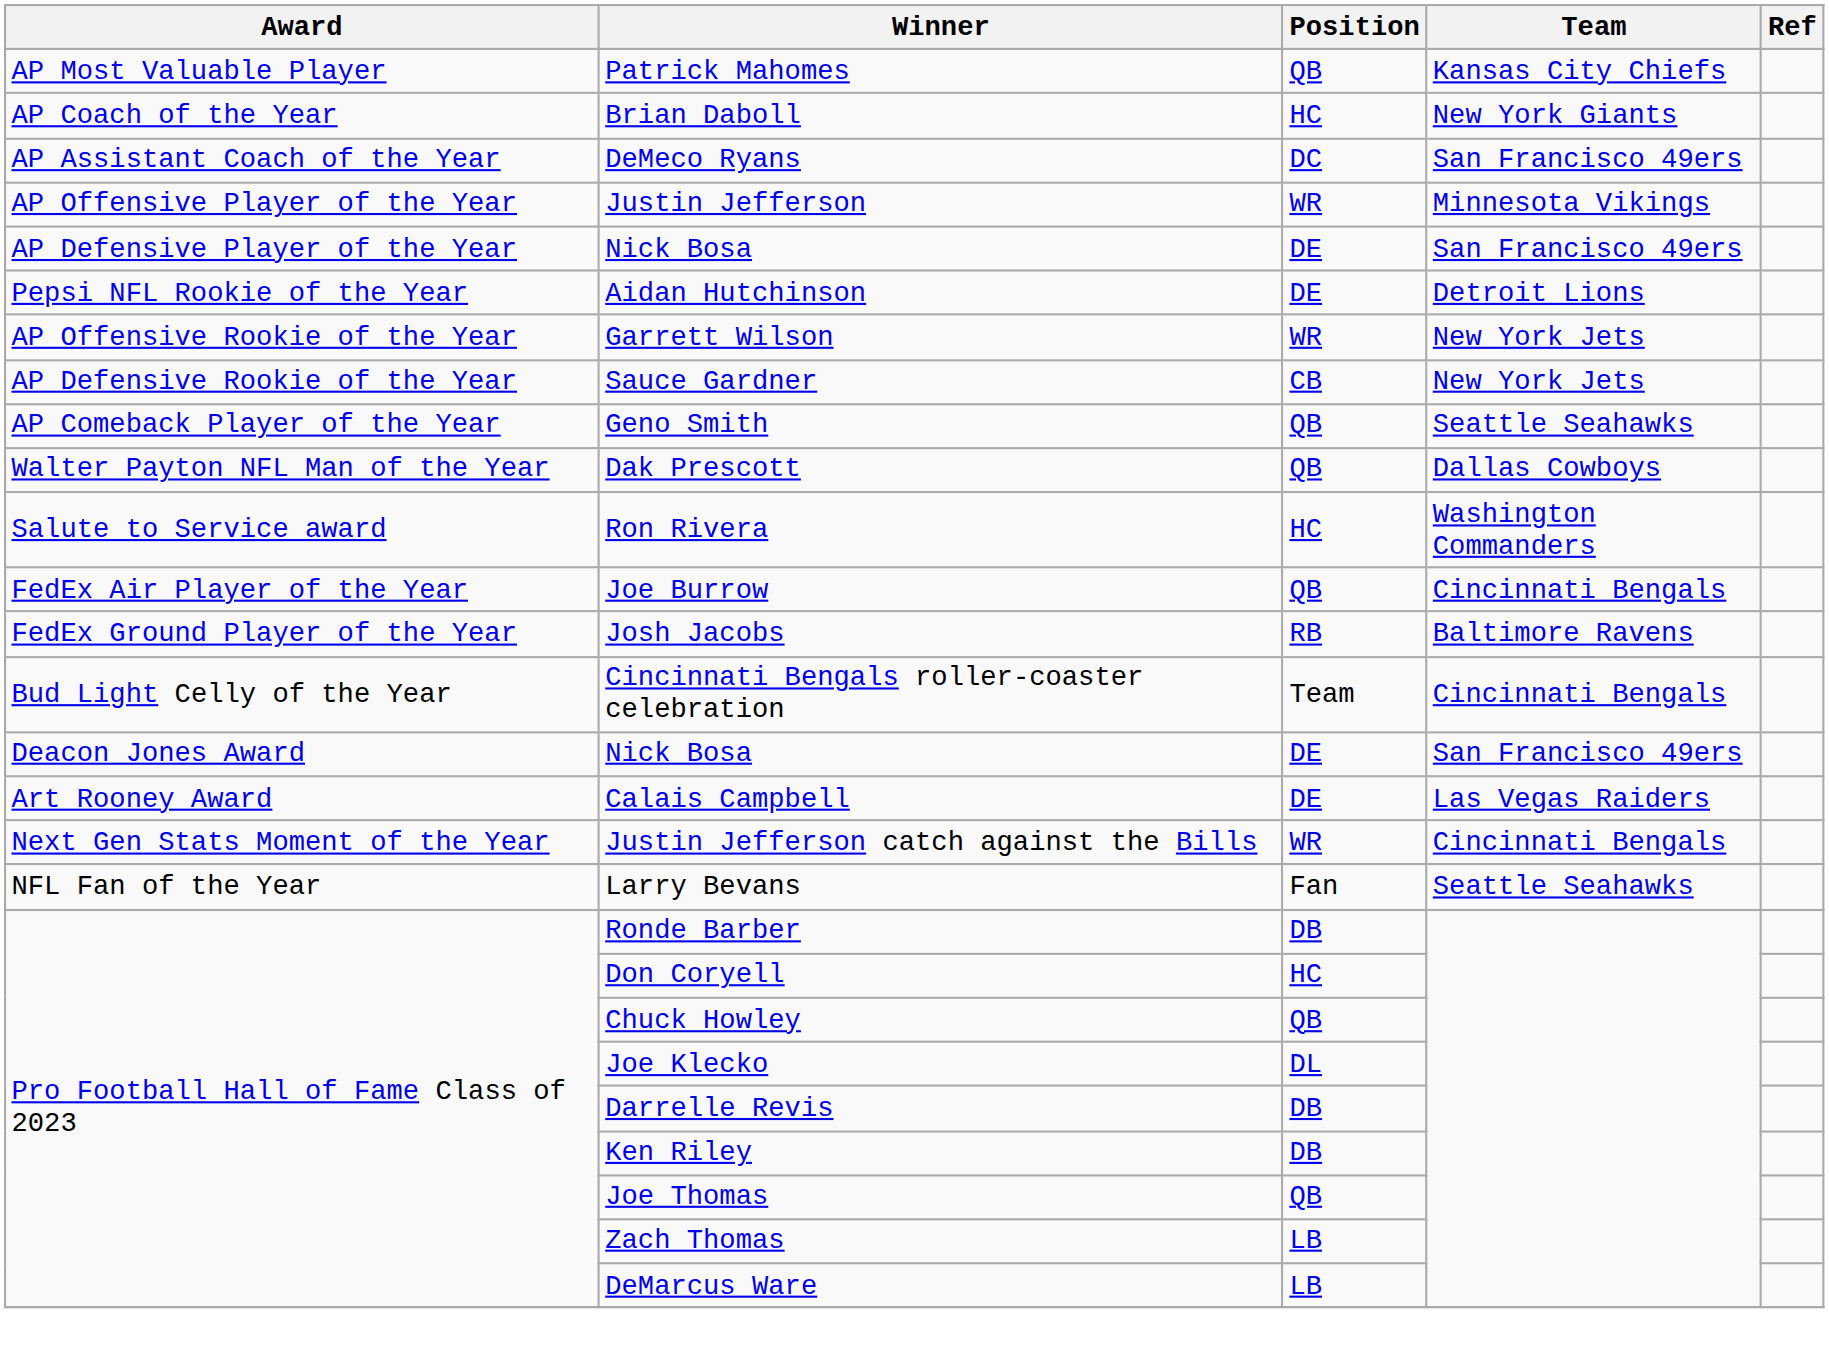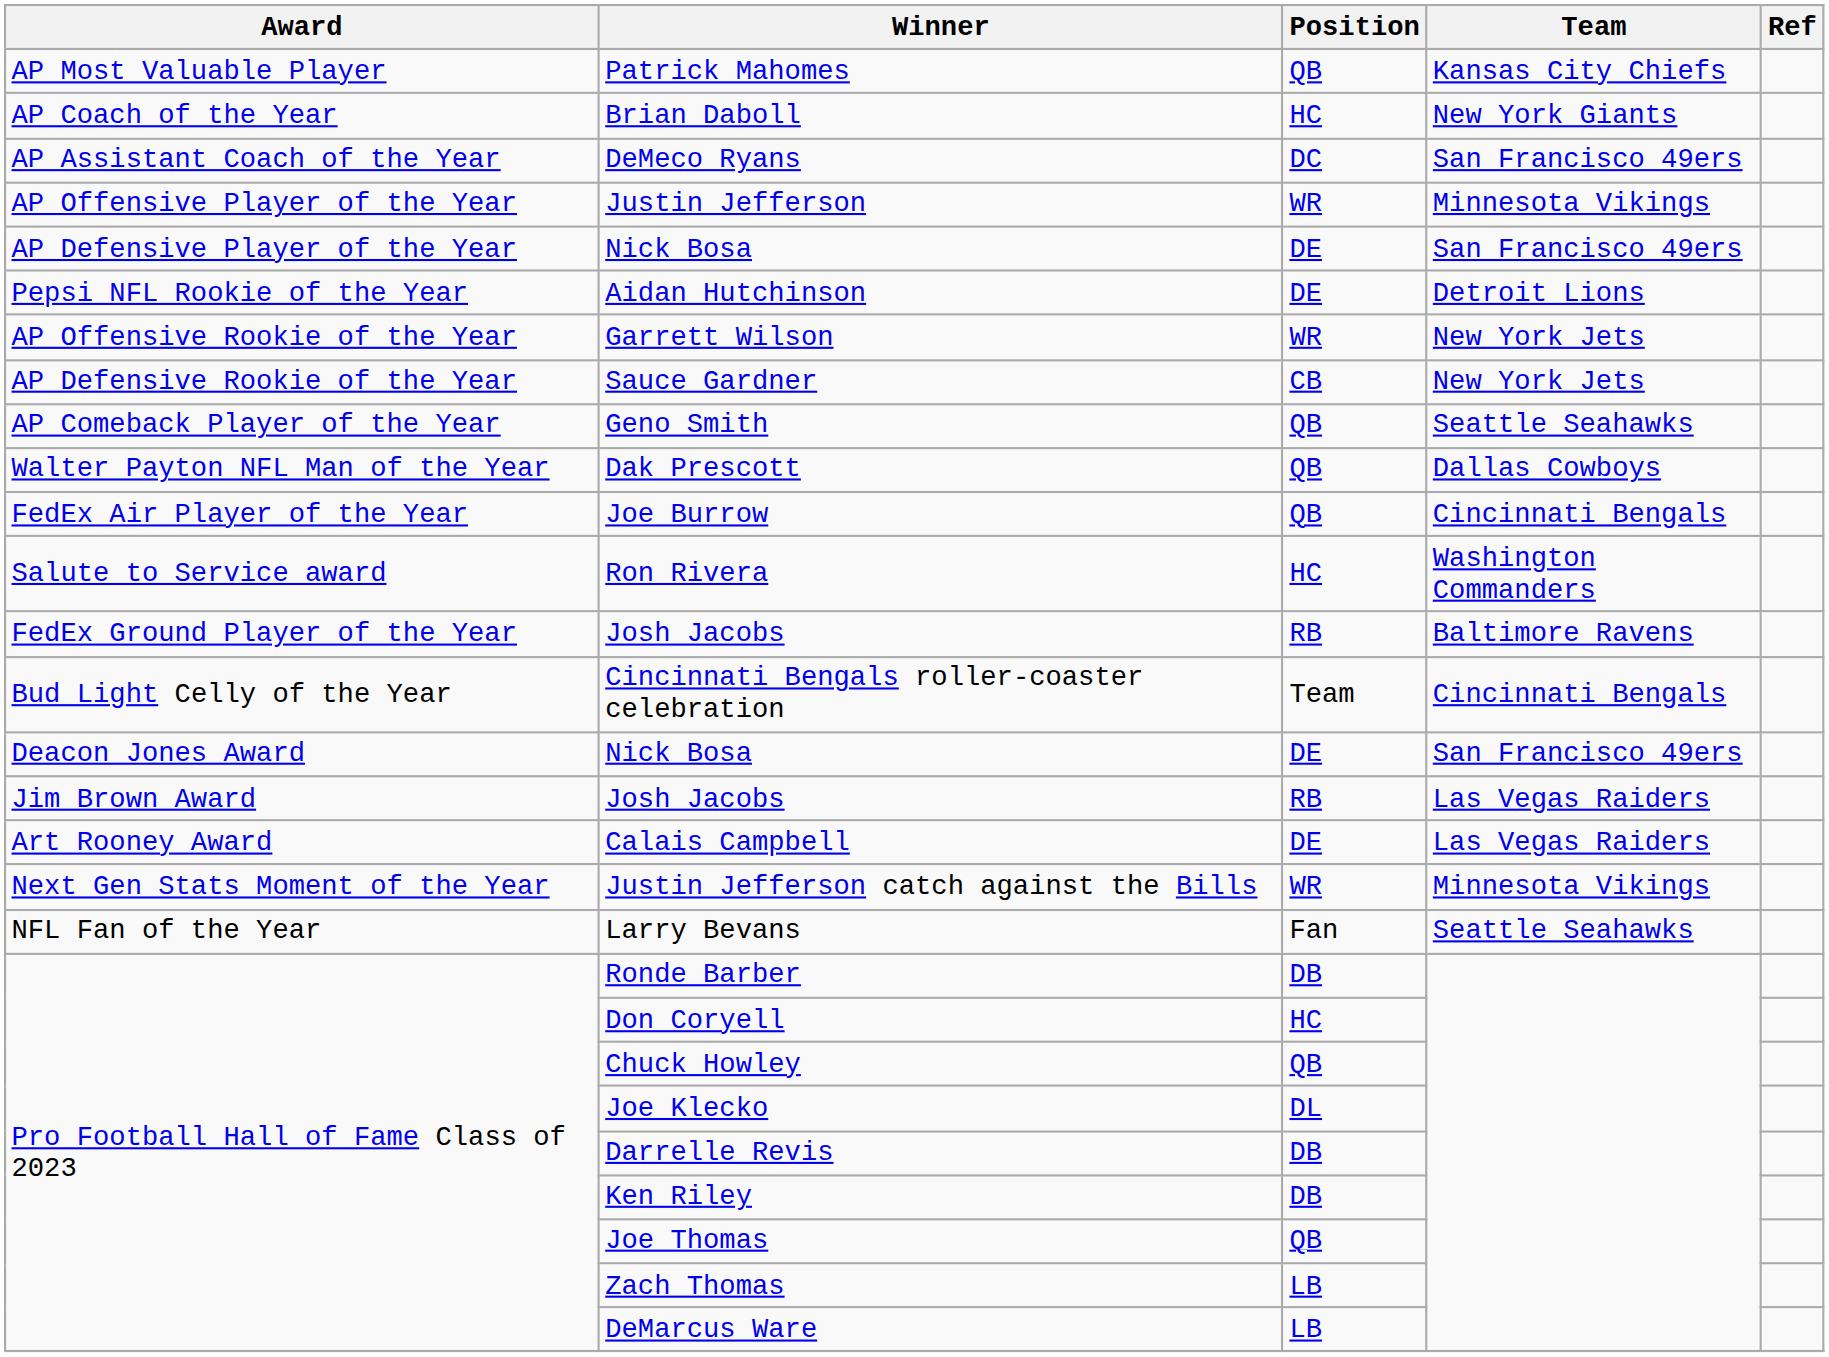 <table class="wikitable source">
 <tr>
 <th>Award</th>
 <th>Winner</th>
 <th>Position</th>
 <th>Team</th>
 <th>Ref</th>
 </tr>
 <tr>
 <td><a href='#'>AP Most Valuable Player</a></td>
 <td><a href='#'>Patrick Mahomes</a></td>
 <td><a href='#'>QB</a></td>
 <td><a href='#'>Kansas City Chiefs</a></td>
 <td></td>
 </tr>
 <tr>
 <td><a href='#'>AP Coach of the Year</a></td>
 <td><a href='#'>Brian Daboll</a></td>
 <td><a href='#'>HC</a></td>
 <td><a href='#'>New York Giants</a></td>
 <td></td>
 </tr>
 <tr>
 <td><a href='#'>AP Assistant Coach of the Year</a></td>
 <td><a href='#'>DeMeco Ryans</a></td>
 <td><a href='#'>DC</a></td>
 <td><a href='#'>San Francisco 49ers</a></td>
 <td></td>
 </tr>
 <tr>
 <td><a href='#'>AP Offensive Player of the Year</a></td>
 <td><a href='#'>Justin Jefferson</a></td>
 <td><a href='#'>WR</a></td>
 <td><a href='#'>Minnesota Vikings</a></td>
 <td></td>
 </tr>
 <tr>
 <td><a href='#'>AP Defensive Player of the Year</a></td>
 <td><a href='#'>Nick Bosa</a></td>
 <td><a href='#'>DE</a></td>
 <td><a href='#'>San Francisco 49ers</a></td>
 <td></td>
 </tr>
 <tr>
 <td><a href='#'>Pepsi NFL Rookie of the Year</a></td>
 <td><a href='#'>Aidan Hutchinson</a></td>
 <td><a href='#'>DE</a></td>
 <td><a href='#'>Detroit Lions</a></td>
 <td></td>
 </tr>
 <tr>
 <td><a href='#'>AP Offensive Rookie of the Year</a></td>
 <td><a href='#'>Garrett Wilson</a></td>
 <td><a href='#'>WR</a></td>
 <td><a href='#'>New York Jets</a></td>
 <td></td>
 </tr>
 <tr>
 <td><a href='#'>AP Defensive Rookie of the Year</a></td>
 <td><a href='#'>Sauce Gardner</a></td>
 <td><a href='#'>CB</a></td>
 <td><a href='#'>New York Jets</a></td>
 <td></td>
 </tr>
 <tr>
 <td><a href='#'>AP Comeback Player of the Year</a></td>
 <td><a href='#'>Geno Smith</a></td>
 <td><a href='#'>QB</a></td>
 <td><a href='#'>Seattle Seahawks</a></td>
 <td></td>
 </tr>
 <tr>
 <td><a href='#'>Walter Payton NFL Man of the Year</a></td>
 <td><a href='#'>Dak Prescott</a></td>
 <td><a href='#'>QB</a></td>
 <td><a href='#'>Dallas Cowboys</a></td>
 <td></td>
 </tr>
 <tr>
+<td><a href='#'>FedEx Air Player of the Year</a></td>
+<td><a href='#'>Joe Burrow</a></td>
+<td><a href='#'>QB</a></td>
+<td><a href='#'>Cincinnati Bengals</a></td>
+<td></td>
+</tr>
+<tr>
 <td><a href='#'>Salute to Service award</a></td>
 <td><a href='#'>Ron Rivera</a></td>
 <td><a href='#'>HC</a></td>
 <td><a href='#'>Washington Commanders</a></td>
-<td></td>
-</tr>
-<tr>
-<td><a href='#'>FedEx Air Player of the Year</a></td>
-<td><a href='#'>Joe Burrow</a></td>
-<td><a href='#'>QB</a></td>
-<td><a href='#'>Cincinnati Bengals</a></td>
 <td></td>
 </tr>
 <tr>
 <td><a href='#'>FedEx Ground Player of the Year</a></td>
 <td><a href='#'>Josh Jacobs</a></td>
 <td><a href='#'>RB</a></td>
 <td><a href='#'>Baltimore Ravens</a></td>
 <td></td>
 </tr>
 <tr>
 <td><a href='#'>Bud Light</a> Celly of the Year</td>
 <td><a href='#'>Cincinnati Bengals</a> roller-coaster celebration</td>
 <td>Team</td>
 <td><a href='#'>Cincinnati Bengals</a></td>
 <td></td>
 </tr>
 <tr>
 <td><a href='#'>Deacon Jones Award</a></td>
 <td><a href='#'>Nick Bosa</a></td>
 <td><a href='#'>DE</a></td>
 <td><a href='#'>San Francisco 49ers</a></td>
 <td></td>
 </tr>
 <tr>
+<td><a href='#'>Jim Brown Award</a></td>
+<td><a href='#'>Josh Jacobs</a></td>
+<td><a href='#'>RB</a></td>
+<td><a href='#'>Las Vegas Raiders</a></td>
+<td></td>
+</tr>
+<tr>
 <td><a href='#'>Art Rooney Award</a></td>
 <td><a href='#'>Calais Campbell</a></td>
 <td><a href='#'>DE</a></td>
 <td><a href='#'>Las Vegas Raiders</a></td>
 <td></td>
 </tr>
 <tr>
 <td><a href='#'>Next Gen Stats Moment of the Year</a></td>
 <td><a href='#'>Justin Jefferson</a> catch against the <a href='#'>Bills</a></td>
 <td><a href='#'>WR</a></td>
-<td><a href='#'>Cincinnati Bengals</a></td>
+<td><a href='#'>Minnesota Vikings</a></td>
 <td></td>
 </tr>
 <tr>
 <td>NFL Fan of the Year</td>
 <td>Larry Bevans</td>
 <td>Fan</td>
 <td><a href='#'>Seattle Seahawks</a></td>
 <td></td>
 </tr>
 <tr>
 <td rowspan="9"><a href='#'>Pro Football Hall of Fame</a> Class of 2023</td>
 <td><a href='#'>Ronde Barber</a></td>
 <td><a href='#'>DB</a></td>
 <td rowspan="9"></td>
 <td></td>
 </tr>
 <tr>
 <td><a href='#'>Don Coryell</a></td>
 <td><a href='#'>HC</a></td>
 <td></td>
 </tr>
 <tr>
 <td><a href='#'>Chuck Howley</a></td>
 <td><a href='#'>QB</a></td>
 <td></td>
 </tr>
 <tr>
 <td><a href='#'>Joe Klecko</a></td>
 <td><a href='#'>DL</a></td>
 <td></td>
 </tr>
 <tr>
 <td><a href='#'>Darrelle Revis</a></td>
 <td><a href='#'>DB</a></td>
 <td></td>
 </tr>
 <tr>
 <td><a href='#'>Ken Riley</a></td>
 <td><a href='#'>DB</a></td>
 <td></td>
 </tr>
 <tr>
 <td><a href='#'>Joe Thomas</a></td>
 <td><a href='#'>QB</a></td>
 <td></td>
 </tr>
 <tr>
 <td><a href='#'>Zach Thomas</a></td>
 <td><a href='#'>LB</a></td>
 <td></td>
 </tr>
 <tr>
 <td><a href='#'>DeMarcus Ware</a></td>
 <td><a href='#'>LB</a></td>
 <td></td>
 </tr>
 <tr>
 </tr>
 </table>
